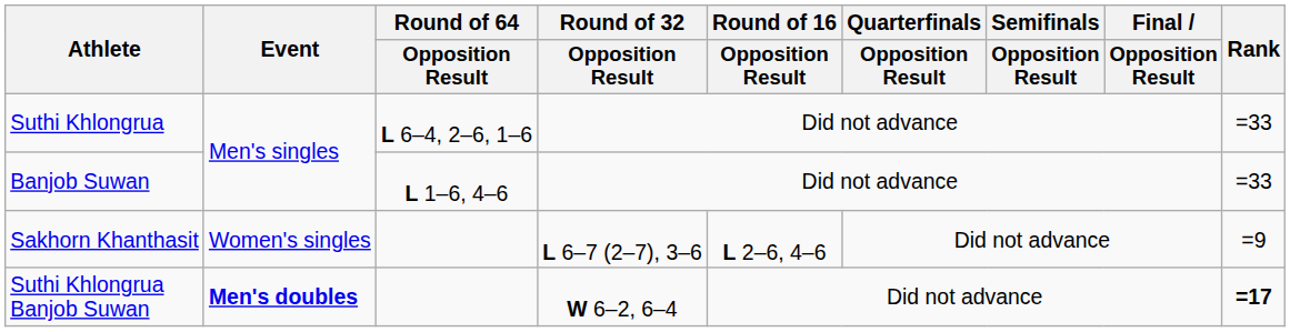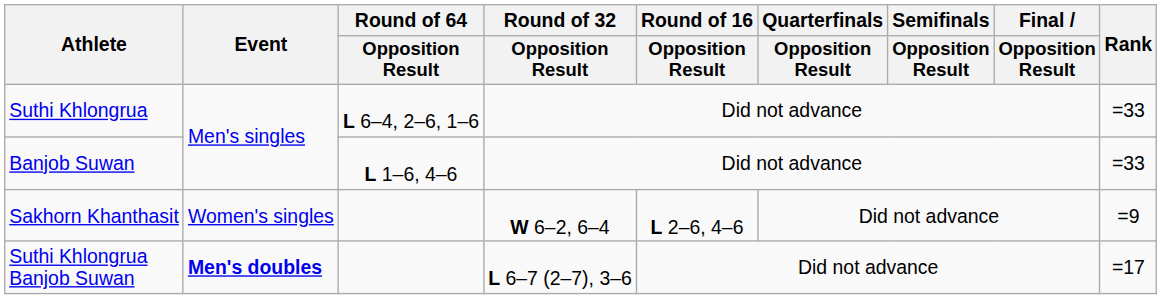 <table class="wikitable" style="font-size:90%;">
 <tr>
 <th rowspan=2>Athlete</th>
 <th rowspan=2>Event</th>
 <th>Round of 64</th>
 <th>Round of 32</th>
 <th>Round of 16</th>
 <th>Quarterfinals</th>
 <th>Semifinals</th>
 <th>Final / </th>
 <th rowspan=2>Rank</th>
 </tr>
 <tr style="font-size:95%">
 <th>Opposition<br>Result</th>
 <th>Opposition<br>Result</th>
 <th>Opposition<br>Result</th>
 <th>Opposition<br>Result</th>
 <th>Opposition<br>Result</th>
 <th>Opposition<br>Result</th>
 </tr>
 <tr align=center>
 <td align=left><a href='#'>Suthi Khlongrua</a></td>
 <td rowspan=2 align=left><a href='#'>Men's singles</a></td>
 <td align="center"><br><strong>L</strong> 6–4, 2–6, 1–6</td>
 <td colspan=5>Did not advance</td>
 <td>=33</td>
 </tr>
 <tr align=center>
 <td align=left><a href='#'>Banjob Suwan</a></td>
 <td align="center"><br><strong>L</strong> 1–6, 4–6</td>
 <td colspan=5>Did not advance</td>
 <td>=33</td>
 </tr>
 <tr align=center>
 <td align=left><a href='#'>Sakhorn Khanthasit</a></td>
 <td align=left><a href='#'>Women's singles</a></td>
 <td></td>
-<td><br><strong>L</strong> 6–7 (2–7), 3–6</td>
+<td align="center"><br><strong>W</strong> 6–2, 6–4</td>
 <td align="center"><br><strong>L</strong> 2–6, 4–6</td>
 <td colspan=3>Did not advance</td>
 <td>=9</td>
 </tr>
 <tr align=center>
 <td align=left><a href='#'>Suthi Khlongrua</a><br><a href='#'>Banjob Suwan</a></td>
 <td align=left><strong><a href='#'>Men's doubles</a></strong></td>
 <td></td>
-<td align="center"><br><strong>W</strong> 6–2, 6–4</td>
+<td><br><strong>L</strong> 6–7 (2–7), 3–6</td>
 <td colspan=4>Did not advance</td>
-<td><strong>=17</strong></td>
+<td>=17</td>
 </tr>
 </table>
